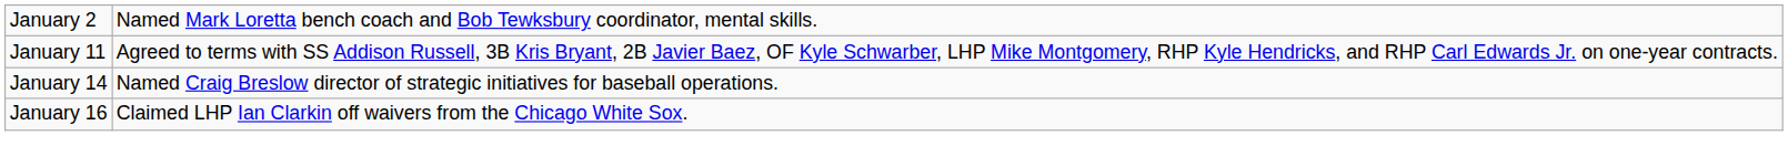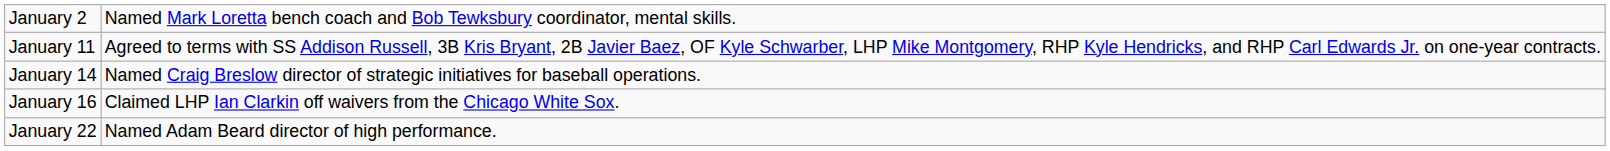 <table class="wikitable">
 <tr>
 <td>January 2</td>
 <td>Named <a href='#'>Mark Loretta</a> bench coach and <a href='#'>Bob Tewksbury</a> coordinator, mental skills.</td>
 </tr>
 <tr>
 <td>January 11</td>
 <td>Agreed to terms with SS <a href='#'>Addison Russell</a>, 3B <a href='#'>Kris Bryant</a>, 2B <a href='#'>Javier Baez</a>, OF <a href='#'>Kyle Schwarber</a>, LHP <a href='#'>Mike Montgomery</a>, RHP <a href='#'>Kyle Hendricks</a>, and RHP <a href='#'>Carl Edwards Jr.</a> on one-year contracts.</td>
 </tr>
 <tr>
 <td>January 14</td>
 <td>Named <a href='#'>Craig Breslow</a> director of strategic initiatives for baseball operations.</td>
 </tr>
 <tr>
 <td>January 16</td>
 <td>Claimed LHP <a href='#'>Ian Clarkin</a> off waivers from the <a href='#'>Chicago White Sox</a>.</td>
 </tr>
+<tr>
+<td>January 22</td>
+<td>Named Adam Beard director of high performance.</td>
+</tr>
 </table>
